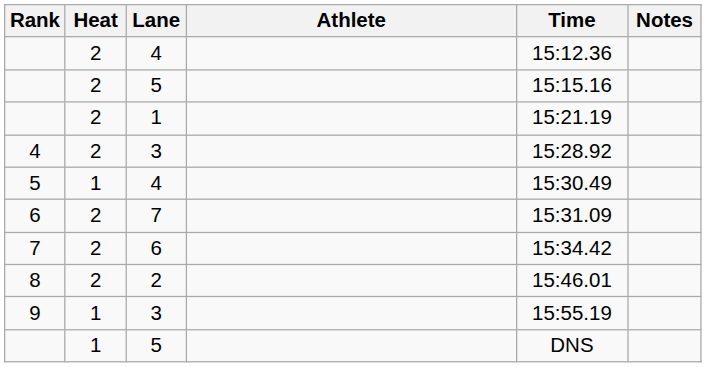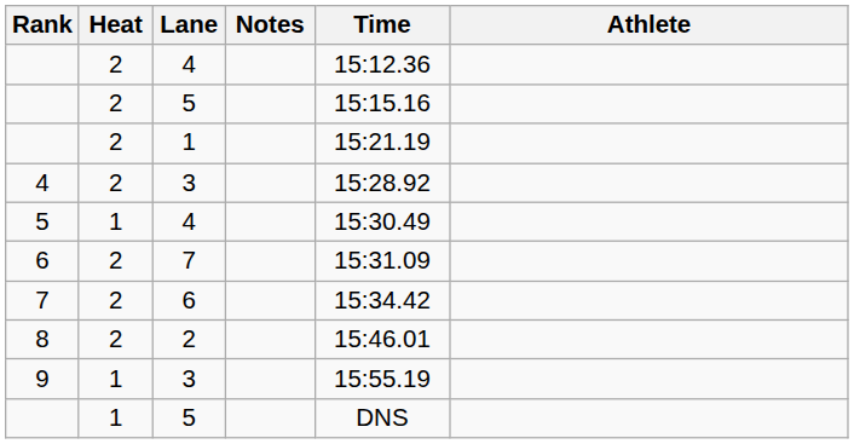 <table class="wikitable sortable" style="text-align:center">
 <tr>
 <th width=40>Rank</th>
 <th width=40>Heat</th>
 <th width=40>Lane</th>
+<th width=50>Notes</th>
+<th width=80>Time</th>
 <th width=250>Athlete</th>
-<th width=80>Time</th>
-<th width=50>Notes</th>
 </tr>
 <tr>
 <td></td>
 <td>2</td>
 <td>4</td>
+<td></td>
+<td>15:12.36</td>
 <td align=left></td>
-<td>15:12.36</td>
-<td></td>
 </tr>
 <tr>
 <td></td>
 <td>2</td>
 <td>5</td>
+<td></td>
+<td>15:15.16</td>
 <td align=left></td>
-<td>15:15.16</td>
-<td></td>
 </tr>
 <tr>
 <td></td>
 <td>2</td>
 <td>1</td>
+<td></td>
+<td>15:21.19</td>
 <td align=left></td>
-<td>15:21.19</td>
-<td></td>
 </tr>
 <tr>
 <td>4</td>
 <td>2</td>
 <td>3</td>
+<td></td>
+<td>15:28.92</td>
 <td align=left></td>
-<td>15:28.92</td>
-<td></td>
 </tr>
 <tr>
 <td>5</td>
 <td>1</td>
 <td>4</td>
+<td></td>
+<td>15:30.49</td>
 <td align=left></td>
-<td>15:30.49</td>
-<td></td>
 </tr>
 <tr>
 <td>6</td>
 <td>2</td>
 <td>7</td>
+<td></td>
+<td>15:31.09</td>
 <td align=left></td>
-<td>15:31.09</td>
-<td></td>
 </tr>
 <tr>
 <td>7</td>
 <td>2</td>
 <td>6</td>
+<td></td>
+<td>15:34.42</td>
 <td align=left></td>
-<td>15:34.42</td>
-<td></td>
 </tr>
 <tr>
 <td>8</td>
 <td>2</td>
 <td>2</td>
+<td></td>
+<td>15:46.01</td>
 <td align=left></td>
-<td>15:46.01</td>
-<td></td>
 </tr>
 <tr>
 <td>9</td>
 <td>1</td>
 <td>3</td>
+<td></td>
+<td>15:55.19</td>
 <td align=left></td>
-<td>15:55.19</td>
-<td></td>
 </tr>
 <tr>
 <td></td>
 <td>1</td>
 <td>5</td>
+<td></td>
+<td>DNS</td>
 <td align=left></td>
-<td>DNS</td>
-<td></td>
 </tr>
 </table>
